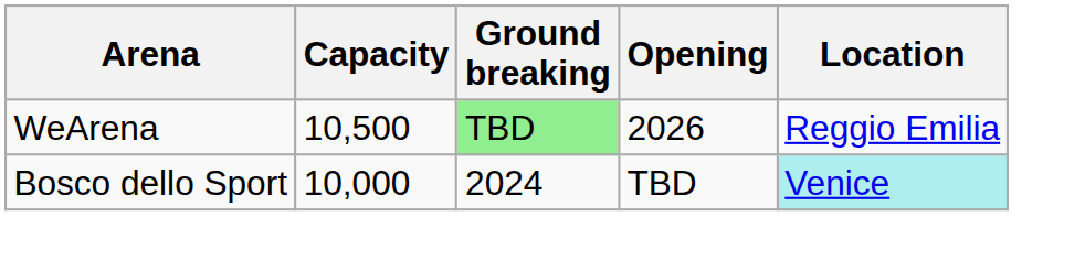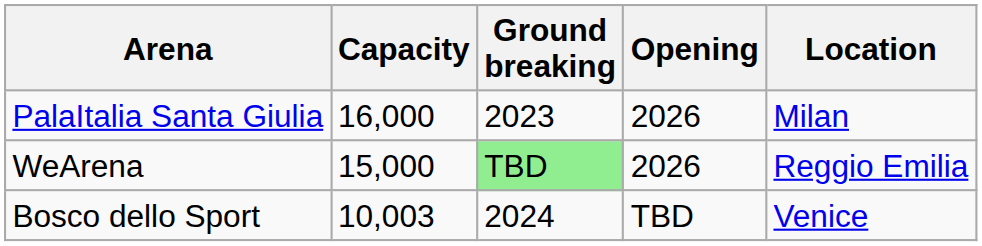 <table class="wikitable sortable" style="font-size:95%;">
 <tr>
 <th>Arena</th>
 <th>Capacity</th>
 <th>Ground<br>breaking</th>
 <th>Opening</th>
 <th>Location</th>
 </tr>
 <tr>
+<td><a href='#'>PalaItalia Santa Giulia</a></td>
+<td>16,000</td>
+<td>2023</td>
+<td>2026</td>
+<td><a href='#'>Milan</a></td>
+</tr>
+<tr>
 <td>WeArena</td>
-<td>10,500</td>
+<td>15,000</td>
 <td style="background: lightgreen;">TBD</td>
 <td>2026</td>
 <td><a href='#'>Reggio Emilia</a></td>
 </tr>
 <tr>
 <td>Bosco dello Sport</td>
-<td>10,000</td>
+<td>10,003</td>
 <td>2024</td>
 <td>TBD</td>
-<td style="background: paleturquoise;"><a href='#'>Venice</a></td>
+<td><a href='#'>Venice</a></td>
 </tr>
 </table>
